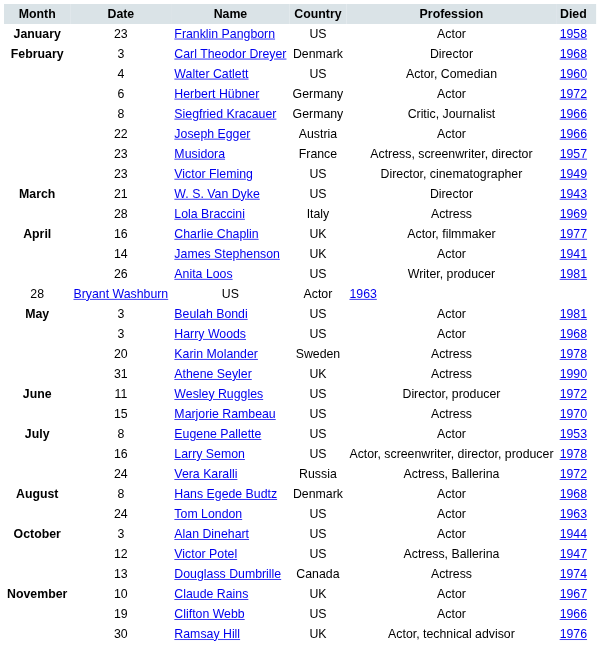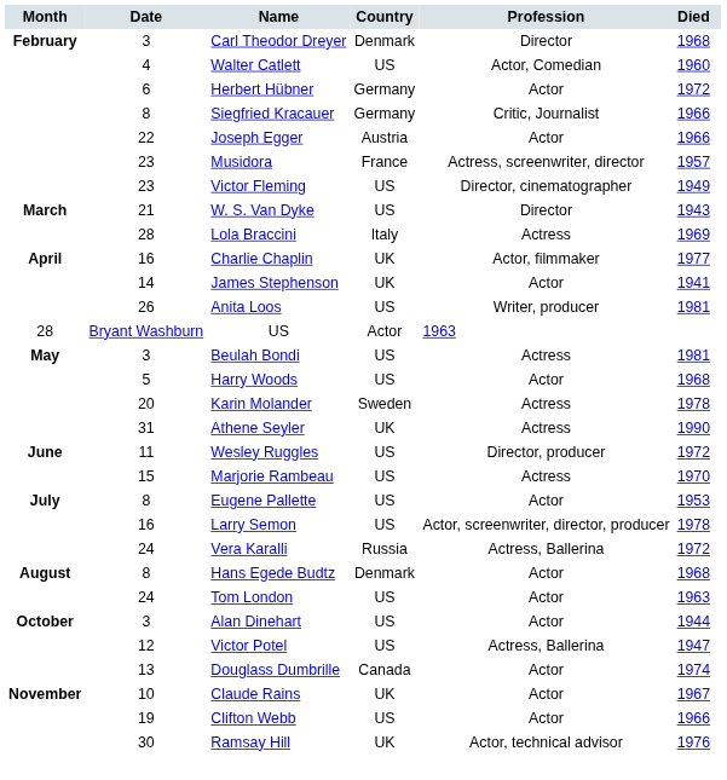 <table cellspacing="0" cellpadding="4" border="0">
 <tr style="background:#dae3e7; text-align:center;">
 <td><strong>Month</strong></td>
 <td><strong>Date</strong></td>
 <td><strong>Name</strong></td>
 <td><strong>Country</strong></td>
 <td><strong>Profession</strong></td>
 <td><strong>Died</strong></td>
-<td></td>
-</tr>
-<tr valign="top">
-<td rowspan=1 style="text-align:center; vertical-align:top;"><strong>January</strong></td>
-<td style="text-align:center;">23</td>
-<td><a href='#'>Franklin Pangborn</a></td>
-<td style="text-align:center;">US</td>
-<td style="text-align:center;">Actor</td>
-<td><a href='#'>1958</a></td>
 <td></td>
 </tr>
 <tr>
 <td rowspan=7 style="text-align:center; vertical-align:top;"><strong>February</strong></td>
 <td style="text-align:center;">3</td>
 <td><a href='#'>Carl Theodor Dreyer</a></td>
 <td style="text-align:center;">Denmark</td>
 <td style="text-align:center;">Director</td>
 <td><a href='#'>1968</a></td>
 <td></td>
 </tr>
 <tr>
 <td style="text-align:center;">4</td>
 <td><a href='#'>Walter Catlett</a></td>
 <td style="text-align:center;">US</td>
 <td style="text-align:center;">Actor, Comedian</td>
 <td><a href='#'>1960</a></td>
 <td></td>
 </tr>
 <tr>
 <td style="text-align:center;">6</td>
 <td><a href='#'>Herbert Hübner</a></td>
 <td style="text-align:center;">Germany</td>
 <td style="text-align:center;">Actor</td>
 <td><a href='#'>1972</a></td>
 <td></td>
 </tr>
 <tr>
 <td style="text-align:center;">8</td>
 <td><a href='#'>Siegfried Kracauer</a></td>
 <td style="text-align:center;">Germany</td>
 <td style="text-align:center;">Critic, Journalist</td>
 <td><a href='#'>1966</a></td>
 <td></td>
 </tr>
 <tr>
 <td style="text-align:center;">22</td>
 <td><a href='#'>Joseph Egger</a></td>
 <td style="text-align:center;">Austria</td>
 <td style="text-align:center;">Actor</td>
 <td><a href='#'>1966</a></td>
 <td></td>
 </tr>
 <tr>
 <td style="text-align:center;">23</td>
 <td><a href='#'>Musidora</a></td>
 <td style="text-align:center;">France</td>
 <td style="text-align:center;">Actress, screenwriter, director</td>
 <td><a href='#'>1957</a></td>
 <td></td>
 </tr>
 <tr>
 <td style="text-align:center;">23</td>
 <td><a href='#'>Victor Fleming</a></td>
 <td style="text-align:center;">US</td>
 <td style="text-align:center;">Director, cinematographer</td>
 <td><a href='#'>1949</a></td>
 <td></td>
 </tr>
 <tr>
 <td rowspan=2 style="text-align:center; vertical-align:top;"><strong>March</strong></td>
 <td style="text-align:center;">21</td>
 <td><a href='#'>W. S. Van Dyke</a></td>
 <td style="text-align:center;">US</td>
 <td style="text-align:center;">Director</td>
 <td><a href='#'>1943</a></td>
 <td></td>
 </tr>
 <tr>
 <td style="text-align:center;">28</td>
 <td><a href='#'>Lola Braccini</a></td>
 <td style="text-align:center;">Italy</td>
 <td style="text-align:center;">Actress</td>
 <td><a href='#'>1969</a></td>
 <td></td>
 </tr>
 <tr>
 <td rowspan=4 style="text-align:center; vertical-align:top;"><strong>April</strong></td>
 <td style="text-align:center;">16</td>
 <td><a href='#'>Charlie Chaplin</a></td>
 <td style="text-align:center;">UK</td>
 <td style="text-align:center;">Actor, filmmaker</td>
 <td><a href='#'>1977</a></td>
 <td></td>
 </tr>
 <tr>
 <td style="text-align:center;">14</td>
 <td><a href='#'>James Stephenson</a></td>
 <td style="text-align:center;">UK</td>
 <td style="text-align:center;">Actor</td>
 <td><a href='#'>1941</a></td>
 <td></td>
 </tr>
 <tr>
 </tr>
 <tr>
 <td style="text-align:center;">26</td>
 <td><a href='#'>Anita Loos</a></td>
 <td style="text-align:center;">US</td>
 <td style="text-align:center;">Writer, producer</td>
 <td><a href='#'>1981</a></td>
 <td></td>
 </tr>
 <tr>
 <td style="text-align:center;">28</td>
 <td><a href='#'>Bryant Washburn</a></td>
 <td style="text-align:center;">US</td>
 <td style="text-align:center;">Actor</td>
 <td><a href='#'>1963</a></td>
 <td></td>
 </tr>
 <tr>
 <td rowspan=4 style="text-align:center; vertical-align:top;"><strong>May</strong></td>
 <td style="text-align:center;">3</td>
 <td><a href='#'>Beulah Bondi</a></td>
 <td style="text-align:center;">US</td>
-<td style="text-align:center;">Actor</td>
+<td style="text-align:center;">Actress</td>
 <td><a href='#'>1981</a></td>
 <td></td>
 </tr>
 <tr>
-<td style="text-align:center;">3</td>
+<td style="text-align:center;">5</td>
 <td><a href='#'>Harry Woods</a></td>
 <td style="text-align:center;">US</td>
 <td style="text-align:center;">Actor</td>
 <td><a href='#'>1968</a></td>
 <td></td>
 </tr>
 <tr>
 <td style="text-align:center;">20</td>
 <td><a href='#'>Karin Molander</a></td>
 <td style="text-align:center;">Sweden</td>
 <td style="text-align:center;">Actress</td>
 <td><a href='#'>1978</a></td>
 <td></td>
 </tr>
 <tr>
 <td style="text-align:center;">31</td>
 <td><a href='#'>Athene Seyler</a></td>
 <td style="text-align:center;">UK</td>
 <td style="text-align:center;">Actress</td>
 <td><a href='#'>1990</a></td>
 <td></td>
 </tr>
 <tr>
 <td rowspan=2 style="text-align:center; vertical-align:top;"><strong>June</strong></td>
 <td style="text-align:center;">11</td>
 <td><a href='#'>Wesley Ruggles</a></td>
 <td style="text-align:center;">US</td>
 <td style="text-align:center;">Director, producer</td>
 <td><a href='#'>1972</a></td>
 <td></td>
 </tr>
 <tr>
 <td style="text-align:center;">15</td>
 <td><a href='#'>Marjorie Rambeau</a></td>
 <td style="text-align:center;">US</td>
 <td style="text-align:center;">Actress</td>
 <td><a href='#'>1970</a></td>
 <td></td>
 </tr>
 <tr>
 <td rowspan=3 style="text-align:center; vertical-align:top;"><strong>July</strong></td>
 <td style="text-align:center;">8</td>
 <td><a href='#'>Eugene Pallette</a></td>
 <td style="text-align:center;">US</td>
 <td style="text-align:center;">Actor</td>
 <td><a href='#'>1953</a></td>
 <td></td>
 </tr>
 <tr>
 <td style="text-align:center;">16</td>
 <td><a href='#'>Larry Semon</a></td>
 <td style="text-align:center;">US</td>
 <td style="text-align:center;">Actor, screenwriter, director, producer</td>
 <td><a href='#'>1978</a></td>
 <td></td>
 </tr>
 <tr>
 <td style="text-align:center;">24</td>
 <td><a href='#'>Vera Karalli</a></td>
 <td style="text-align:center;">Russia</td>
 <td style="text-align:center;">Actress, Ballerina</td>
 <td><a href='#'>1972</a></td>
 <td></td>
 </tr>
 <tr>
 <td rowspan=2 style="text-align:center; vertical-align:top;"><strong>August</strong></td>
 <td style="text-align:center;">8</td>
 <td><a href='#'>Hans Egede Budtz</a></td>
 <td style="text-align:center;">Denmark</td>
 <td style="text-align:center;">Actor</td>
 <td><a href='#'>1968</a></td>
 <td></td>
 </tr>
 <tr>
 <td style="text-align:center;">24</td>
 <td><a href='#'>Tom London</a></td>
 <td style="text-align:center;">US</td>
 <td style="text-align:center;">Actor</td>
 <td><a href='#'>1963</a></td>
 <td></td>
 </tr>
 <tr>
 <td rowspan=3 style="text-align:center; vertical-align:top;"><strong>October</strong></td>
 <td style="text-align:center;">3</td>
 <td><a href='#'>Alan Dinehart</a></td>
 <td style="text-align:center;">US</td>
 <td style="text-align:center;">Actor</td>
 <td><a href='#'>1944</a></td>
 <td></td>
 </tr>
 <tr>
 <td style="text-align:center;">12</td>
 <td><a href='#'>Victor Potel</a></td>
 <td style="text-align:center;">US</td>
 <td style="text-align:center;">Actress, Ballerina</td>
 <td><a href='#'>1947</a></td>
 <td></td>
 </tr>
 <tr>
 <td style="text-align:center;">13</td>
 <td><a href='#'>Douglass Dumbrille</a></td>
 <td style="text-align:center;">Canada</td>
-<td style="text-align:center;">Actress</td>
+<td style="text-align:center;">Actor</td>
 <td><a href='#'>1974</a></td>
 <td></td>
 </tr>
 <tr>
 <td rowspan=3 style="text-align:center; vertical-align:top;"><strong>November</strong></td>
 <td style="text-align:center;">10</td>
 <td><a href='#'>Claude Rains</a></td>
 <td style="text-align:center;">UK</td>
 <td style="text-align:center;">Actor</td>
 <td><a href='#'>1967</a></td>
 <td></td>
 </tr>
 <tr>
 <td style="text-align:center;">19</td>
 <td><a href='#'>Clifton Webb</a></td>
 <td style="text-align:center;">US</td>
 <td style="text-align:center;">Actor</td>
 <td><a href='#'>1966</a></td>
 <td></td>
 </tr>
 <tr>
 <td style="text-align:center;">30</td>
 <td><a href='#'>Ramsay Hill</a></td>
 <td style="text-align:center;">UK</td>
 <td style="text-align:center;">Actor, technical advisor</td>
 <td><a href='#'>1976</a></td>
 <td></td>
 </tr>
 <tr>
 </tr>
 </table>
